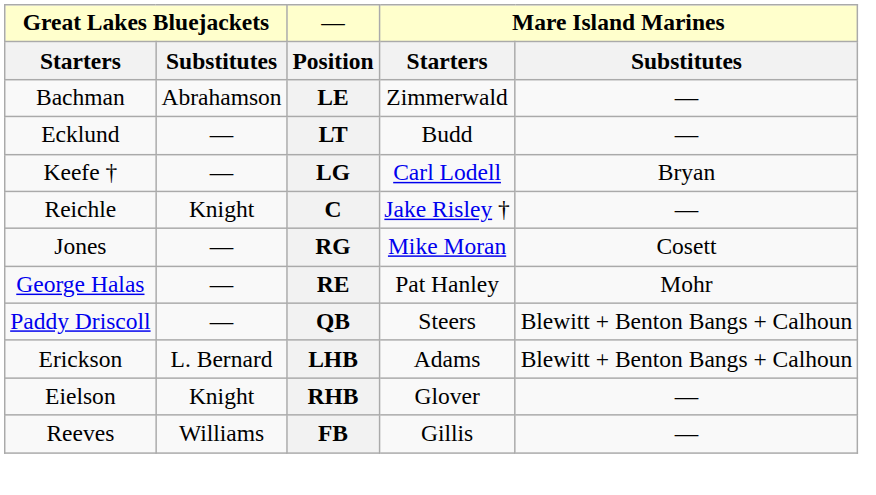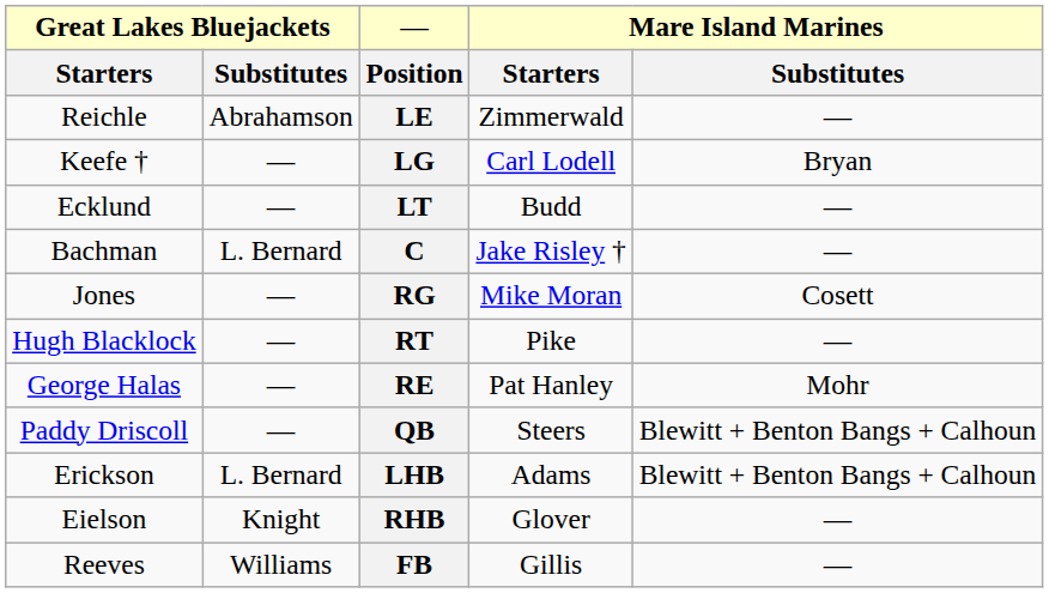 <table class="wikitable" style="text-align:center">
 <tr style="background:#ffc">
 <td colspan="2"><strong>Great Lakes Bluejackets</strong></td>
 <td colspan="1">—</td>
 <td colspan="2"><strong>Mare Island Marines</strong></td>
 </tr>
 <tr>
 <th>Starters</th>
 <th>Substitutes</th>
 <th>Position</th>
 <th>Starters</th>
 <th>Substitutes</th>
 </tr>
 <tr>
-<td>Bachman</td>
+<td>Reichle</td>
 <td>Abrahamson</td>
 <th>LE</th>
 <td>Zimmerwald</td>
-<td>—</td>
-</tr>
-<tr>
-<td>Ecklund</td>
-<td>—</td>
-<th>LT</th>
-<td>Budd</td>
 <td>—</td>
 </tr>
 <tr>
 <td>Keefe †</td>
 <td>—</td>
 <th>LG</th>
 <td><a href='#'>Carl Lodell</a></td>
 <td>Bryan</td>
 </tr>
 <tr>
-<td>Reichle</td>
-<td>Knight</td>
+<td>Ecklund</td>
+<td>—</td>
+<th>LT</th>
+<td>Budd</td>
+<td>—</td>
+</tr>
+<tr>
+<td>Bachman</td>
+<td>L. Bernard</td>
 <th>C</th>
 <td><a href='#'>Jake Risley</a> †</td>
 <td>—</td>
 </tr>
 <tr>
 <td>Jones</td>
 <td>—</td>
 <th>RG</th>
 <td><a href='#'>Mike Moran</a></td>
 <td>Cosett</td>
+</tr>
+<tr>
+<td><a href='#'>Hugh Blacklock</a></td>
+<td>—</td>
+<th>RT</th>
+<td>Pike</td>
+<td>—</td>
 </tr>
 <tr>
 <td><a href='#'>George Halas</a></td>
 <td>—</td>
 <th>RE</th>
 <td>Pat Hanley</td>
 <td>Mohr</td>
 </tr>
 <tr>
 <td><a href='#'>Paddy Driscoll</a></td>
 <td>—</td>
 <th>QB</th>
 <td>Steers</td>
 <td>Blewitt + Benton Bangs + Calhoun</td>
 </tr>
 <tr>
 <td>Erickson</td>
 <td>L. Bernard</td>
 <th>LHB</th>
 <td>Adams</td>
 <td>Blewitt + Benton Bangs + Calhoun</td>
 </tr>
 <tr>
 <td>Eielson</td>
 <td>Knight</td>
 <th>RHB</th>
 <td>Glover</td>
 <td>—</td>
 </tr>
 <tr>
 <td>Reeves</td>
 <td>Williams</td>
 <th>FB</th>
 <td>Gillis</td>
 <td>—</td>
 </tr>
 </table>
